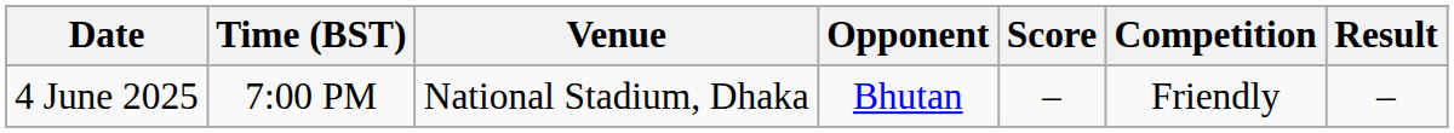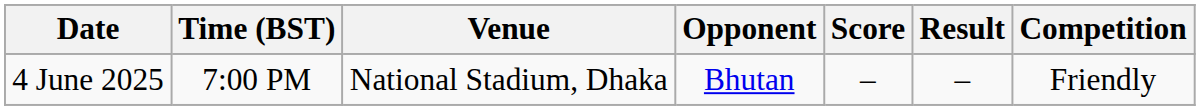 <table class="wikitable" style="text-align:center">
 <tr>
 <th>Date</th>
 <th>Time (BST)</th>
 <th>Venue</th>
 <th>Opponent</th>
 <th>Score</th>
+<th>Result</th>
 <th>Competition</th>
-<th>Result</th>
 </tr>
 <tr>
 <td>4 June 2025</td>
 <td>7:00 PM</td>
 <td>National Stadium, Dhaka</td>
 <td><a href='#'>Bhutan</a></td>
 <td>–</td>
+<td>–</td>
 <td>Friendly</td>
-<td>–</td>
 </tr>
 </table>
